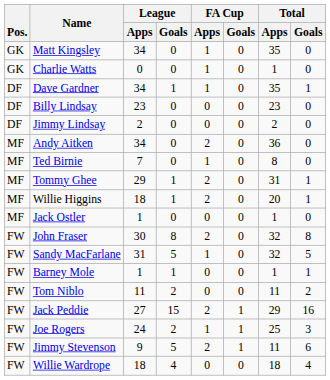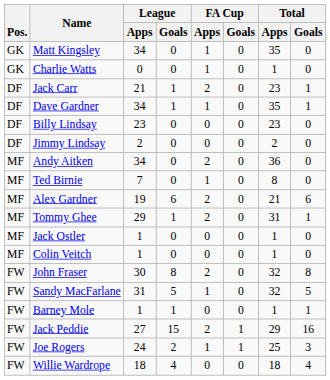 <table class="wikitable" style="text-align:center">
 <tr>
 <th rowspan="2" valign="bottom">Pos.</th>
 <th rowspan="2">Name</th>
 <th colspan="2" width="85">League</th>
 <th colspan="2" width="85">FA Cup</th>
 <th colspan="2" width="85">Total</th>
 </tr>
 <tr>
 <th>Apps</th>
 <th>Goals</th>
 <th>Apps</th>
 <th>Goals</th>
 <th>Apps</th>
 <th>Goals</th>
 </tr>
 <tr>
 <td align="left">GK</td>
 <td align="left"> <a href='#'>Matt Kingsley</a></td>
 <td>34</td>
 <td>0</td>
 <td>1</td>
 <td>0</td>
 <td>35</td>
 <td>0</td>
 </tr>
 <tr>
 <td align="left">GK</td>
 <td align="left"> <a href='#'>Charlie Watts</a></td>
 <td>0</td>
 <td>0</td>
 <td>1</td>
 <td>0</td>
 <td>1</td>
 <td>0</td>
+</tr>
+<tr>
+<td align="left">DF</td>
+<td align="left"> <a href='#'>Jack Carr</a></td>
+<td>21</td>
+<td>1</td>
+<td>2</td>
+<td>0</td>
+<td>23</td>
+<td>1</td>
 </tr>
 <tr>
 <td align="left">DF</td>
 <td align="left"> <a href='#'>Dave Gardner</a></td>
 <td>34</td>
 <td>1</td>
 <td>1</td>
 <td>0</td>
 <td>35</td>
 <td>1</td>
 </tr>
 <tr>
 <td align="left">DF</td>
 <td align="left"> <a href='#'>Billy Lindsay</a></td>
 <td>23</td>
 <td>0</td>
 <td>0</td>
 <td>0</td>
 <td>23</td>
 <td>0</td>
 </tr>
 <tr>
 <td align="left">DF</td>
 <td align="left"> <a href='#'>Jimmy Lindsay</a></td>
 <td>2</td>
 <td>0</td>
 <td>0</td>
 <td>0</td>
 <td>2</td>
 <td>0</td>
 </tr>
 <tr>
 <td align="left">MF</td>
 <td align="left"> <a href='#'>Andy Aitken</a></td>
 <td>34</td>
 <td>0</td>
 <td>2</td>
 <td>0</td>
 <td>36</td>
 <td>0</td>
 </tr>
 <tr>
 <td align="left">MF</td>
 <td align="left"> <a href='#'>Ted Birnie</a></td>
 <td>7</td>
 <td>0</td>
 <td>1</td>
 <td>0</td>
 <td>8</td>
 <td>0</td>
 </tr>
 <tr>
 <td align="left">MF</td>
+<td align="left"> <a href='#'>Alex Gardner</a></td>
+<td>19</td>
+<td>6</td>
+<td>2</td>
+<td>0</td>
+<td>21</td>
+<td>6</td>
+</tr>
+<tr>
+<td align="left">MF</td>
 <td align="left"> <a href='#'>Tommy Ghee</a></td>
 <td>29</td>
 <td>1</td>
 <td>2</td>
 <td>0</td>
 <td>31</td>
 <td>1</td>
 </tr>
 <tr>
 <td align="left">MF</td>
-<td align="left"> Willie Higgins</td>
-<td>18</td>
+<td align="left"> <a href='#'>Jack Ostler</a></td>
 <td>1</td>
-<td>2</td>
 <td>0</td>
-<td>20</td>
+<td>0</td>
+<td>0</td>
 <td>1</td>
+<td>0</td>
 </tr>
 <tr>
 <td align="left">MF</td>
-<td align="left"> <a href='#'>Jack Ostler</a></td>
+<td align="left"> <a href='#'>Colin Veitch</a></td>
 <td>1</td>
 <td>0</td>
 <td>0</td>
 <td>0</td>
 <td>1</td>
 <td>0</td>
 </tr>
 <tr>
 <td align="left">FW</td>
 <td align="left"> <a href='#'>John Fraser</a></td>
 <td>30</td>
 <td>8</td>
 <td>2</td>
 <td>0</td>
 <td>32</td>
 <td>8</td>
 </tr>
 <tr>
 <td align="left">FW</td>
 <td align="left"> <a href='#'>Sandy MacFarlane</a></td>
 <td>31</td>
 <td>5</td>
 <td>1</td>
 <td>0</td>
 <td>32</td>
 <td>5</td>
 </tr>
 <tr>
 <td align="left">FW</td>
 <td align="left"> <a href='#'>Barney Mole</a></td>
 <td>1</td>
 <td>1</td>
 <td>0</td>
 <td>0</td>
 <td>1</td>
 <td>1</td>
 </tr>
 <tr>
 <td align="left">FW</td>
-<td align="left"> <a href='#'>Tom Niblo</a></td>
-<td>11</td>
-<td>2</td>
-<td>0</td>
-<td>0</td>
-<td>11</td>
-<td>2</td>
-</tr>
-<tr>
-<td align="left">FW</td>
 <td align="left"> <a href='#'>Jack Peddie</a></td>
 <td>27</td>
 <td>15</td>
 <td>2</td>
 <td>1</td>
 <td>29</td>
 <td>16</td>
 </tr>
 <tr>
 <td align="left">FW</td>
 <td align="left"> <a href='#'>Joe Rogers</a></td>
 <td>24</td>
 <td>2</td>
 <td>1</td>
 <td>1</td>
 <td>25</td>
 <td>3</td>
 </tr>
 <tr>
 <td align="left">FW</td>
-<td align="left"> <a href='#'>Jimmy Stevenson</a></td>
-<td>9</td>
-<td>5</td>
-<td>2</td>
-<td>1</td>
-<td>11</td>
-<td>6</td>
-</tr>
-<tr>
-<td align="left">FW</td>
 <td align="left"> <a href='#'>Willie Wardrope</a></td>
 <td>18</td>
 <td>4</td>
 <td>0</td>
 <td>0</td>
 <td>18</td>
 <td>4</td>
 </tr>
 </table>
